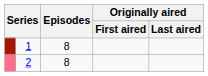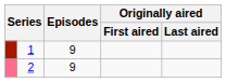 <table class="wikitable plainrowheaders" style="text-align:center;">
 <tr>
 <th colspan="2" rowspan="2">Series</th>
 <th rowspan="2">Episodes</th>
 <th colspan="2">Originally aired</th>
 </tr>
 <tr>
 <th>First aired</th>
 <th>Last aired</th>
 </tr>
 <tr>
 <td style="background:#A61600;"></td>
 <td><a href='#'>1</a></td>
-<td>8</td>
+<td>9</td>
 <td></td>
 <td></td>
 </tr>
 <tr>
 <td style="background:#FF6C8C;"></td>
 <td><a href='#'>2</a></td>
-<td>8</td>
+<td>9</td>
 <td></td>
 <td></td>
 </tr>
 </table>
